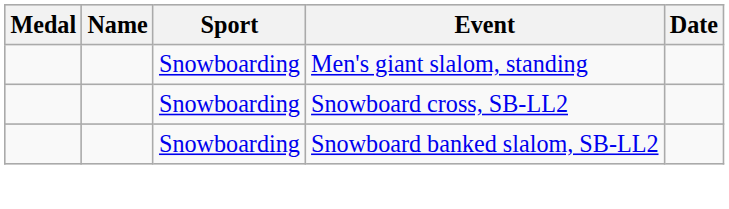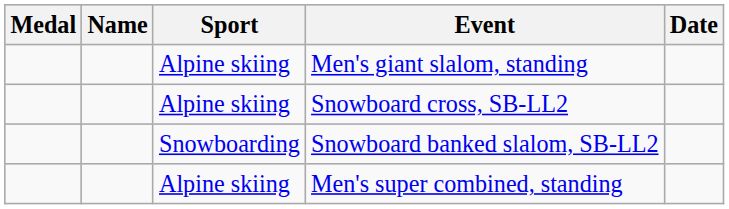 <table class="wikitable sortable" style="font-size:95%" float:left>
 <tr>
 <th>Medal</th>
 <th>Name</th>
 <th>Sport</th>
 <th>Event</th>
 <th>Date</th>
 </tr>
 <tr>
 <td></td>
 <td></td>
-<td><a href='#'>Snowboarding</a></td>
+<td><a href='#'>Alpine skiing</a></td>
 <td><a href='#'>Men's giant slalom, standing</a></td>
 <td></td>
 </tr>
 <tr>
 <td></td>
 <td></td>
-<td><a href='#'>Snowboarding</a></td>
+<td><a href='#'>Alpine skiing</a></td>
 <td><a href='#'>Snowboard cross, SB-LL2</a></td>
 <td></td>
 </tr>
 <tr>
 <td></td>
 <td></td>
 <td><a href='#'>Snowboarding</a></td>
 <td><a href='#'>Snowboard banked slalom, SB-LL2</a></td>
 <td></td>
 </tr>
+<tr>
+<td></td>
+<td></td>
+<td><a href='#'>Alpine skiing</a></td>
+<td><a href='#'>Men's super combined, standing</a></td>
+<td></td>
+</tr>
 </table>
